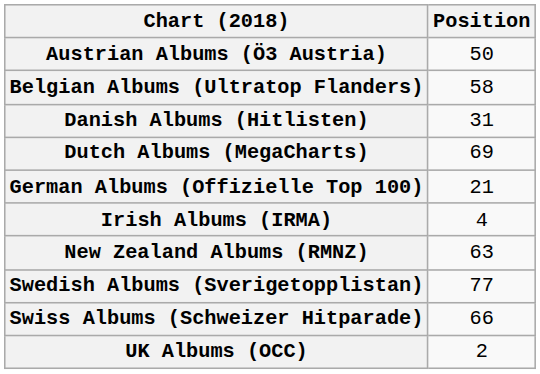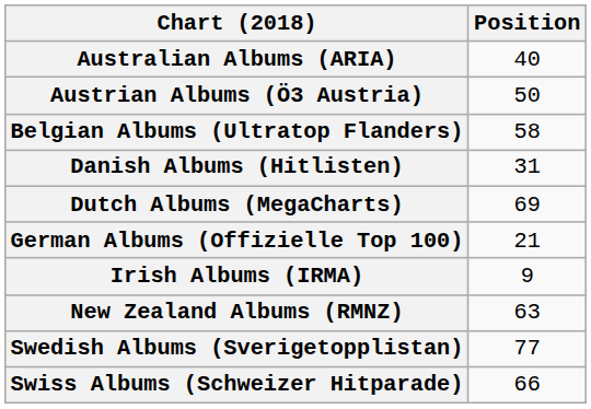 <table class="wikitable sortable plainrowheaders" style="text-align:center">
 <tr>
 <th scope="col">Chart (2018)</th>
 <th scope="col">Position</th>
+</tr>
+<tr>
+<th scope="row">Australian Albums (ARIA)</th>
+<td>40</td>
 </tr>
 <tr>
 <th scope="row">Austrian Albums (Ö3 Austria)</th>
 <td>50</td>
 </tr>
 <tr>
 <th scope="row">Belgian Albums (Ultratop Flanders)</th>
 <td>58</td>
 </tr>
 <tr>
 <th scope="row">Danish Albums (Hitlisten)</th>
 <td>31</td>
 </tr>
 <tr>
 <th scope="row">Dutch Albums (MegaCharts)</th>
 <td>69</td>
 </tr>
 <tr>
 <th scope="row">German Albums (Offizielle Top 100)</th>
 <td>21</td>
 </tr>
 <tr>
 <th scope="row">Irish Albums (IRMA)</th>
-<td>4</td>
+<td>9</td>
 </tr>
 <tr>
 <th scope="row">New Zealand Albums (RMNZ)</th>
 <td>63</td>
 </tr>
 <tr>
 <th scope="row">Swedish Albums (Sverigetopplistan)</th>
 <td>77</td>
 </tr>
 <tr>
 <th scope="row">Swiss Albums (Schweizer Hitparade)</th>
 <td>66</td>
 </tr>
-<tr>
-<th scope="row">UK Albums (OCC)</th>
-<td>2</td>
-</tr>
 </table>
